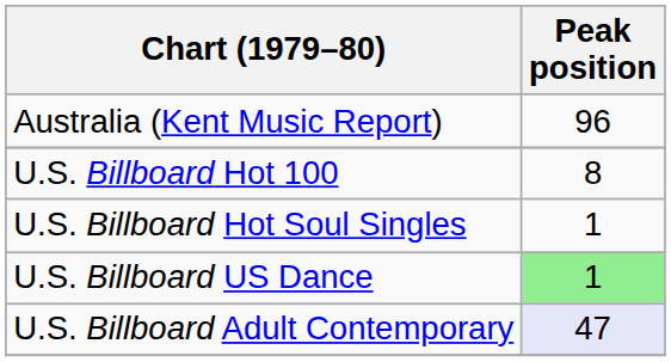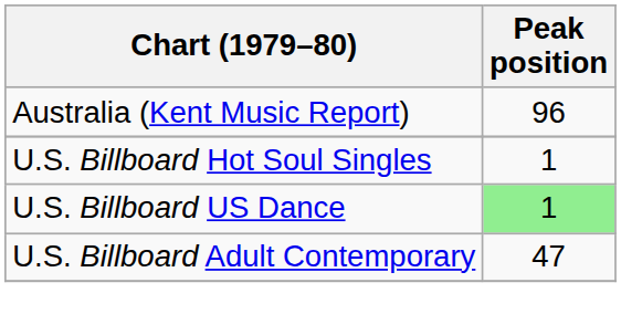 <table class="wikitable sortable">
 <tr>
 <th>Chart (1979–80)</th>
 <th>Peak <br>position</th>
 </tr>
 <tr>
 <td>Australia (<a href='#'>Kent Music Report</a>)</td>
 <td align="center">96</td>
 </tr>
 <tr>
 </tr>
 <tr>
-<td>U.S. <a href='#'><em>Billboard</em> Hot 100</a></td>
-<td align="center">8</td>
-</tr>
-<tr>
 <td>U.S. <em>Billboard</em> <a href='#'>Hot Soul Singles</a></td>
 <td align="center">1</td>
 </tr>
 <tr>
 <td>U.S. <em>Billboard</em> <a href='#'>US Dance</a></td>
 <td align="center" style="background: lightgreen;">1</td>
 </tr>
 <tr>
 <td>U.S. <em>Billboard</em> <a href='#'>Adult Contemporary</a></td>
-<td align="center" style="background: lavender;">47</td>
+<td align="center">47</td>
 </tr>
 <tr>
 </tr>
 </table>
